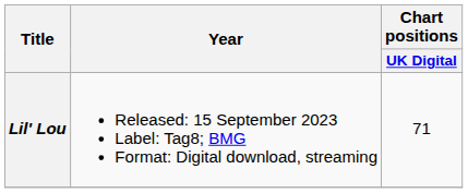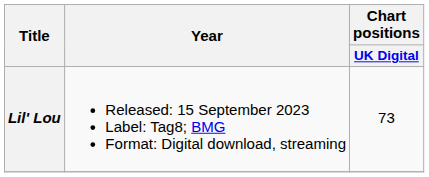 <table class="wikitable plainrowheaders">
 <tr>
 <th rowspan="2">Title</th>
 <th rowspan="2">Year</th>
 <th>Chart positions</th>
 </tr>
 <tr>
 <th style="width:4em;font-size:90%"><a href='#'>UK Digital</a></th>
 </tr>
 <tr>
 <th scope="row"><em>Lil' Lou</em></th>
 <td><br><ul><li>Released: 15 September 2023</li><li>Label: Tag8; <a href='#'>BMG</a></li><li>Format: Digital download, streaming</li></ul></td>
-<td style="text-align:center;">71</td>
+<td style="text-align:center;">73</td>
 </tr>
 <tr>
 </tr>
 </table>
